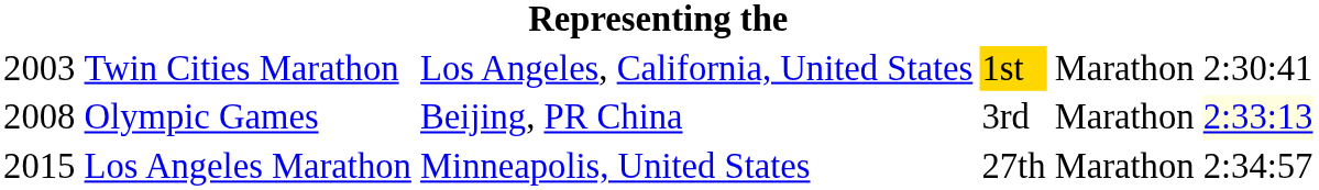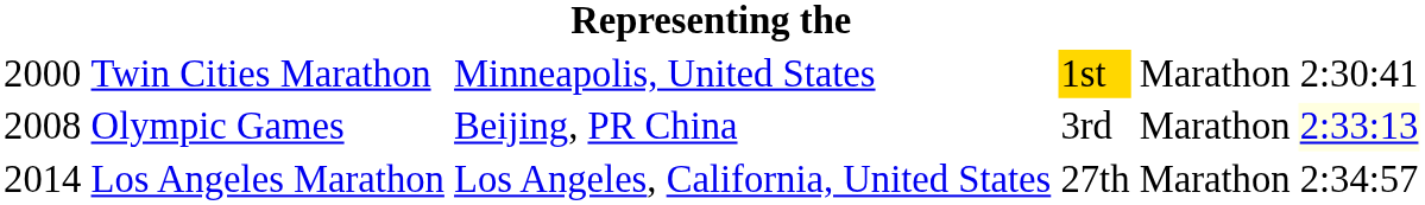 <table>
 <tr>
 <th colspan="6">Representing the </th>
 </tr>
 <tr>
-<td>2003</td>
+<td>2000</td>
 <td><a href='#'>Twin Cities Marathon</a></td>
-<td><a href='#'>Los Angeles</a>, <a href='#'>California, United States</a></td>
+<td><a href='#'>Minneapolis, United States</a></td>
 <td bgcolor="gold">1st</td>
 <td>Marathon</td>
 <td>2:30:41</td>
 </tr>
 <tr>
 <td>2008</td>
 <td><a href='#'>Olympic Games</a></td>
 <td><a href='#'>Beijing</a>, <a href='#'>PR China</a></td>
 <td>3rd</td>
 <td>Marathon</td>
 <td style="background: lightyellow;"><a href='#'>2:33:13</a></td>
 </tr>
 <tr>
-<td>2015</td>
+<td>2014</td>
 <td><a href='#'>Los Angeles Marathon</a></td>
-<td><a href='#'>Minneapolis, United States</a></td>
+<td><a href='#'>Los Angeles</a>, <a href='#'>California, United States</a></td>
 <td>27th</td>
 <td>Marathon</td>
 <td>2:34:57</td>
 </tr>
 </table>
